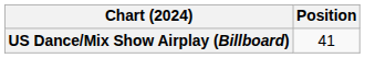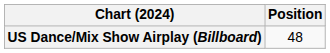 <table class="wikitable plainrowheaders" style="text-align:center">
 <tr>
 <th scope="col">Chart (2024)</th>
 <th scope="col">Position</th>
 </tr>
 <tr>
 <th scope="row">US Dance/Mix Show Airplay (<em>Billboard</em>)</th>
-<td>41</td>
+<td>48</td>
 </tr>
 </table>
